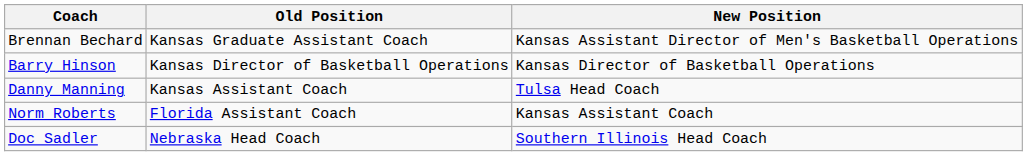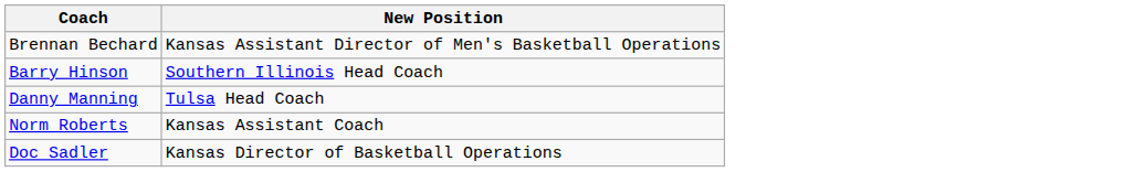 <table class="wikitable">
 <tr>
 <th>Coach</th>
-<th>Old Position</th>
 <th>New Position</th>
 </tr>
 <tr>
 <td>Brennan Bechard</td>
-<td>Kansas Graduate Assistant Coach</td>
 <td>Kansas Assistant Director of Men's Basketball Operations</td>
 </tr>
 <tr>
 <td><a href='#'>Barry Hinson</a></td>
-<td>Kansas Director of Basketball Operations</td>
-<td>Kansas Director of Basketball Operations</td>
+<td><a href='#'>Southern Illinois</a> Head Coach</td>
 </tr>
 <tr>
 <td><a href='#'>Danny Manning</a></td>
-<td>Kansas Assistant Coach</td>
 <td><a href='#'>Tulsa</a> Head Coach</td>
 </tr>
 <tr>
 <td><a href='#'>Norm Roberts</a></td>
-<td><a href='#'>Florida</a> Assistant Coach</td>
 <td>Kansas Assistant Coach</td>
 </tr>
 <tr>
 <td><a href='#'>Doc Sadler</a></td>
-<td><a href='#'>Nebraska</a> Head Coach</td>
-<td><a href='#'>Southern Illinois</a> Head Coach</td>
+<td>Kansas Director of Basketball Operations</td>
 </tr>
 </table>
